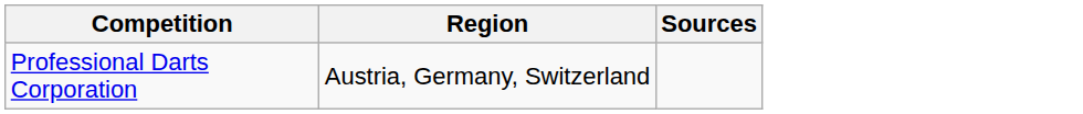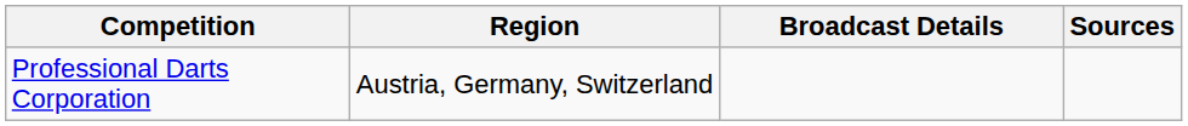 <table class="wikitable">
 <tr>
 <th width="200">Competition</th>
 <th>Region</th>
+<th width="200">Broadcast Details</th>
 <th>Sources</th>
 </tr>
 <tr>
 <td><a href='#'>Professional Darts Corporation</a></td>
 <td>Austria, Germany, Switzerland</td>
 <td></td>
+<td></td>
 </tr>
 </table>
